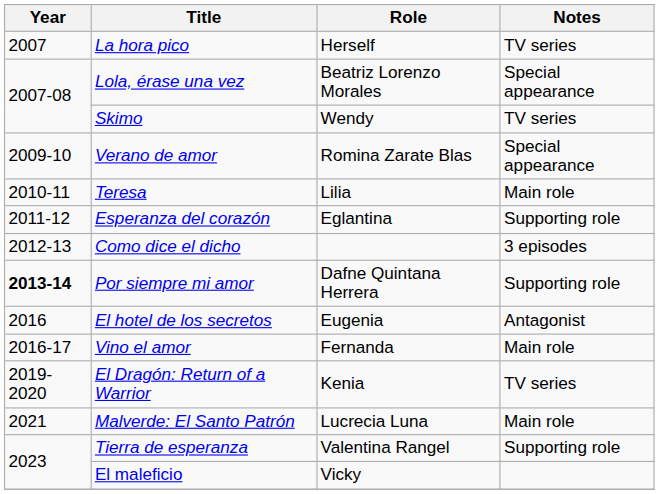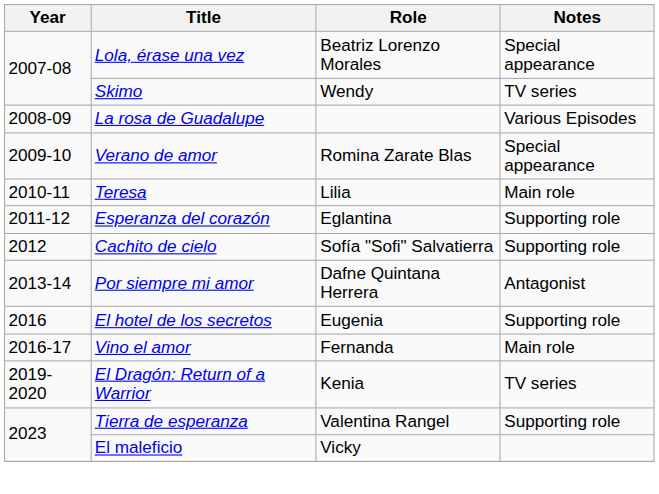 <table class="wikitable">
 <tr>
 <th>Year</th>
 <th>Title</th>
 <th>Role</th>
 <th>Notes</th>
-</tr>
-<tr>
-<td>2007</td>
-<td><em><a href='#'>La hora pico</a></em></td>
-<td>Herself</td>
-<td>TV series</td>
 </tr>
 <tr>
 <td rowspan=2>2007-08</td>
 <td><em><a href='#'>Lola, érase una vez</a></em></td>
 <td>Beatriz Lorenzo Morales</td>
 <td>Special appearance</td>
 </tr>
 <tr>
 <td><em><a href='#'>Skimo</a></em></td>
 <td>Wendy</td>
 <td>TV series</td>
+</tr>
+<tr>
+<td>2008-09</td>
+<td><em><a href='#'>La rosa de Guadalupe</a></em></td>
+<td></td>
+<td>Various Episodes</td>
 </tr>
 <tr>
 <td>2009-10</td>
 <td><em><a href='#'>Verano de amor</a></em></td>
 <td>Romina Zarate Blas</td>
 <td>Special appearance</td>
 </tr>
 <tr>
 <td>2010-11</td>
 <td><em><a href='#'>Teresa</a></em></td>
 <td>Lilia</td>
 <td>Main role</td>
 </tr>
 <tr>
 <td>2011-12</td>
 <td><em><a href='#'>Esperanza del corazón</a></em></td>
 <td>Eglantina</td>
 <td>Supporting role</td>
 </tr>
 <tr>
-<td>2012-13</td>
-<td><em><a href='#'>Como dice el dicho</a></em></td>
-<td></td>
-<td>3 episodes</td>
+<td>2012</td>
+<td><em><a href='#'>Cachito de cielo</a></em></td>
+<td>Sofía "Sofi" Salvatierra</td>
+<td>Supporting role</td>
 </tr>
 <tr>
-<td><strong>2013-14</strong></td>
+<td>2013-14</td>
 <td><em><a href='#'>Por siempre mi amor</a></em></td>
 <td>Dafne Quintana Herrera</td>
-<td>Supporting role</td>
+<td>Antagonist</td>
 </tr>
 <tr>
 <td>2016</td>
 <td><em><a href='#'>El hotel de los secretos</a></em></td>
 <td>Eugenia</td>
-<td>Antagonist</td>
+<td>Supporting role</td>
 </tr>
 <tr>
 <td>2016-17</td>
 <td><em><a href='#'>Vino el amor</a></em></td>
 <td>Fernanda</td>
 <td>Main role</td>
 </tr>
 <tr>
 <td>2019-2020</td>
 <td><em><a href='#'>El Dragón: Return of a Warrior</a></em></td>
 <td>Kenia</td>
 <td>TV series</td>
-</tr>
-<tr>
-<td>2021</td>
-<td><em><a href='#'>Malverde: El Santo Patrón</a></em></td>
-<td>Lucrecia Luna</td>
-<td>Main role</td>
 </tr>
 <tr>
 <td rowspan=2>2023</td>
 <td><em><a href='#'>Tierra de esperanza</a></td>
 <td>Valentina Rangel</td>
 <td>Supporting role</td>
 </tr>
 <tr>
 <td></em><a href='#'>El maleficio</a><em></td>
 <td>Vicky</td>
 <td></td>
 </tr>
 <tr>
 </tr>
 </table>
